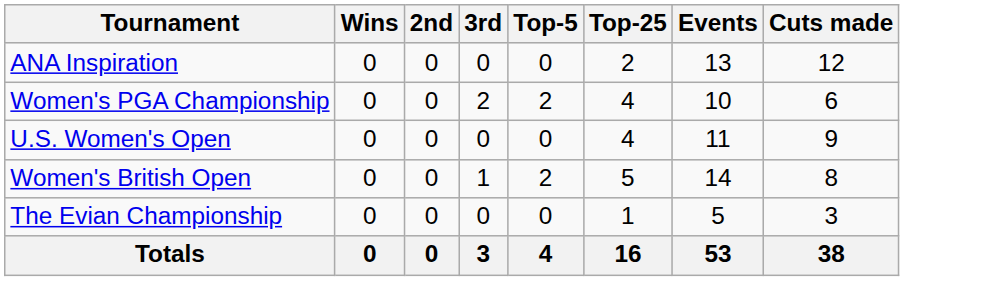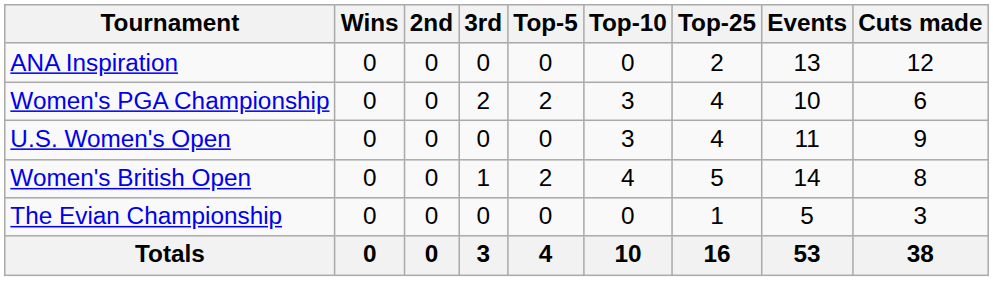 <table class=wikitable style=text-align:center>
 <tr>
 <th>Tournament</th>
 <th>Wins</th>
 <th>2nd</th>
 <th>3rd</th>
 <th>Top-5</th>
+<th>Top-10</th>
 <th>Top-25</th>
 <th>Events</th>
 <th>Cuts made</th>
 </tr>
 <tr>
 <td align=left><a href='#'>ANA Inspiration</a></td>
+<td>0</td>
 <td>0</td>
 <td>0</td>
 <td>0</td>
 <td>0</td>
 <td>2</td>
 <td>13</td>
 <td>12</td>
 </tr>
 <tr>
 <td align=left><a href='#'>Women's PGA Championship</a></td>
 <td>0</td>
 <td>0</td>
 <td>2</td>
 <td>2</td>
+<td>3</td>
 <td>4</td>
 <td>10</td>
 <td>6</td>
 </tr>
 <tr>
 <td align=left><a href='#'>U.S. Women's Open</a></td>
 <td>0</td>
 <td>0</td>
 <td>0</td>
 <td>0</td>
+<td>3</td>
 <td>4</td>
 <td>11</td>
 <td>9</td>
 </tr>
 <tr>
 <td align=left><a href='#'>Women's British Open</a></td>
 <td>0</td>
 <td>0</td>
 <td>1</td>
 <td>2</td>
+<td>4</td>
 <td>5</td>
 <td>14</td>
 <td>8</td>
 </tr>
 <tr>
 <td align=left><a href='#'>The Evian Championship</a></td>
+<td>0</td>
 <td>0</td>
 <td>0</td>
 <td>0</td>
 <td>0</td>
 <td>1</td>
 <td>5</td>
 <td>3</td>
 </tr>
 <tr>
 <th>Totals</th>
 <th>0</th>
 <th>0</th>
 <th>3</th>
 <th>4</th>
+<th>10</th>
 <th>16</th>
 <th>53</th>
 <th>38</th>
 </tr>
 </table>
